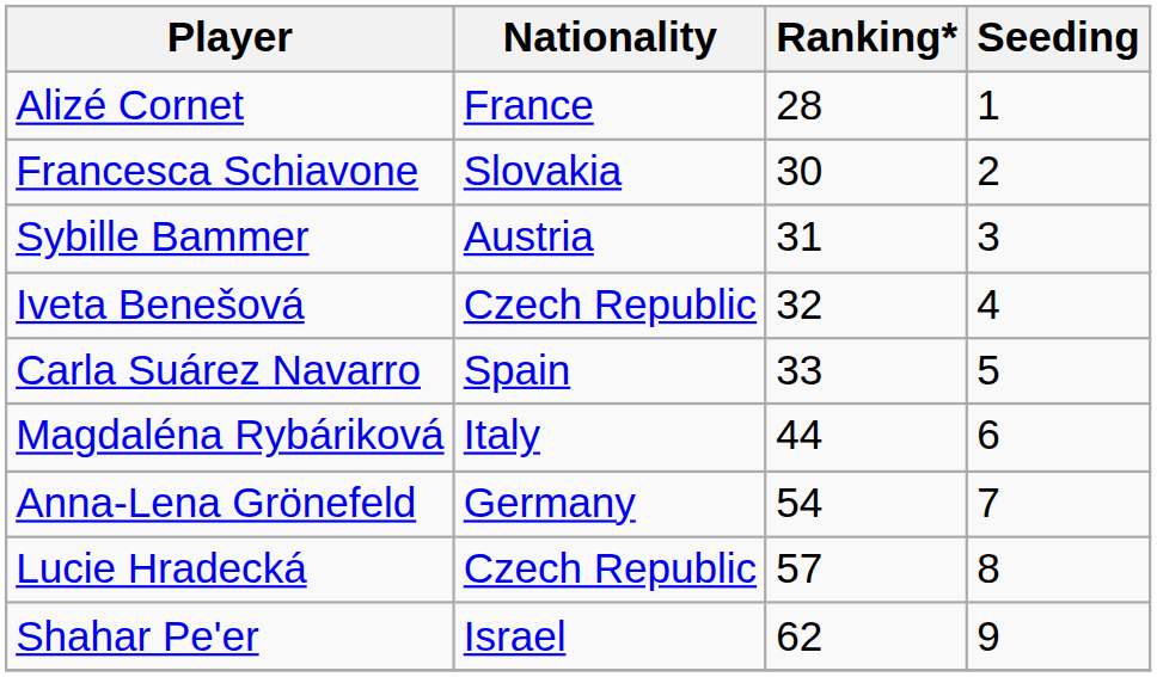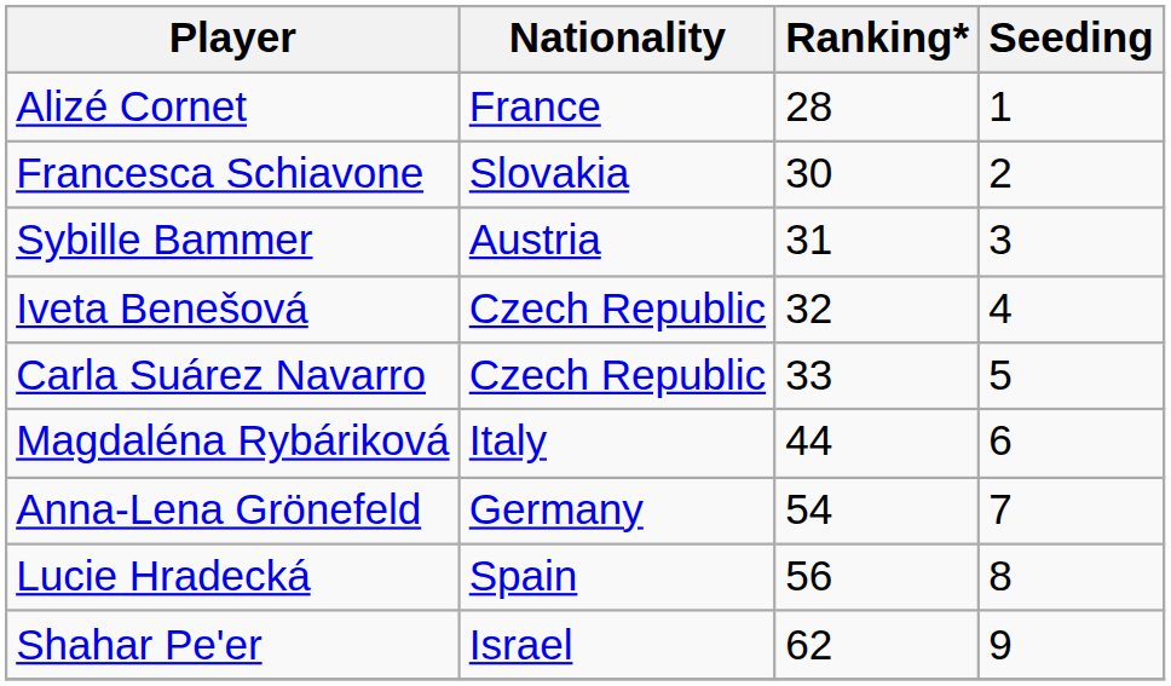 <table class="wikitable" border="1">
 <tr>
 <th>Player</th>
 <th>Nationality</th>
 <th>Ranking*</th>
 <th>Seeding</th>
 </tr>
 <tr>
 <td><a href='#'>Alizé Cornet</a></td>
 <td> <a href='#'>France</a></td>
 <td>28</td>
 <td>1</td>
 </tr>
 <tr>
 <td><a href='#'>Francesca Schiavone</a></td>
 <td> <a href='#'>Slovakia</a></td>
 <td>30</td>
 <td>2</td>
 </tr>
 <tr>
 <td><a href='#'>Sybille Bammer</a></td>
 <td> <a href='#'>Austria</a></td>
 <td>31</td>
 <td>3</td>
 </tr>
 <tr>
 <td><a href='#'>Iveta Benešová</a></td>
 <td> <a href='#'>Czech Republic</a></td>
 <td>32</td>
 <td>4</td>
 </tr>
 <tr>
 <td><a href='#'>Carla Suárez Navarro</a></td>
-<td> <a href='#'>Spain</a></td>
+<td> <a href='#'>Czech Republic</a></td>
 <td>33</td>
 <td>5</td>
 </tr>
 <tr>
 <td><a href='#'>Magdaléna Rybáriková</a></td>
 <td> <a href='#'>Italy</a></td>
 <td>44</td>
 <td>6</td>
 </tr>
 <tr>
 <td><a href='#'>Anna-Lena Grönefeld</a></td>
 <td> <a href='#'>Germany</a></td>
 <td>54</td>
 <td>7</td>
 </tr>
 <tr>
 <td><a href='#'>Lucie Hradecká</a></td>
-<td> <a href='#'>Czech Republic</a></td>
-<td>57</td>
+<td> <a href='#'>Spain</a></td>
+<td>56</td>
 <td>8</td>
 </tr>
 <tr>
 <td><a href='#'>Shahar Pe'er</a></td>
 <td> <a href='#'>Israel</a></td>
 <td>62</td>
 <td>9</td>
 </tr>
 <tr>
 </tr>
 </table>
